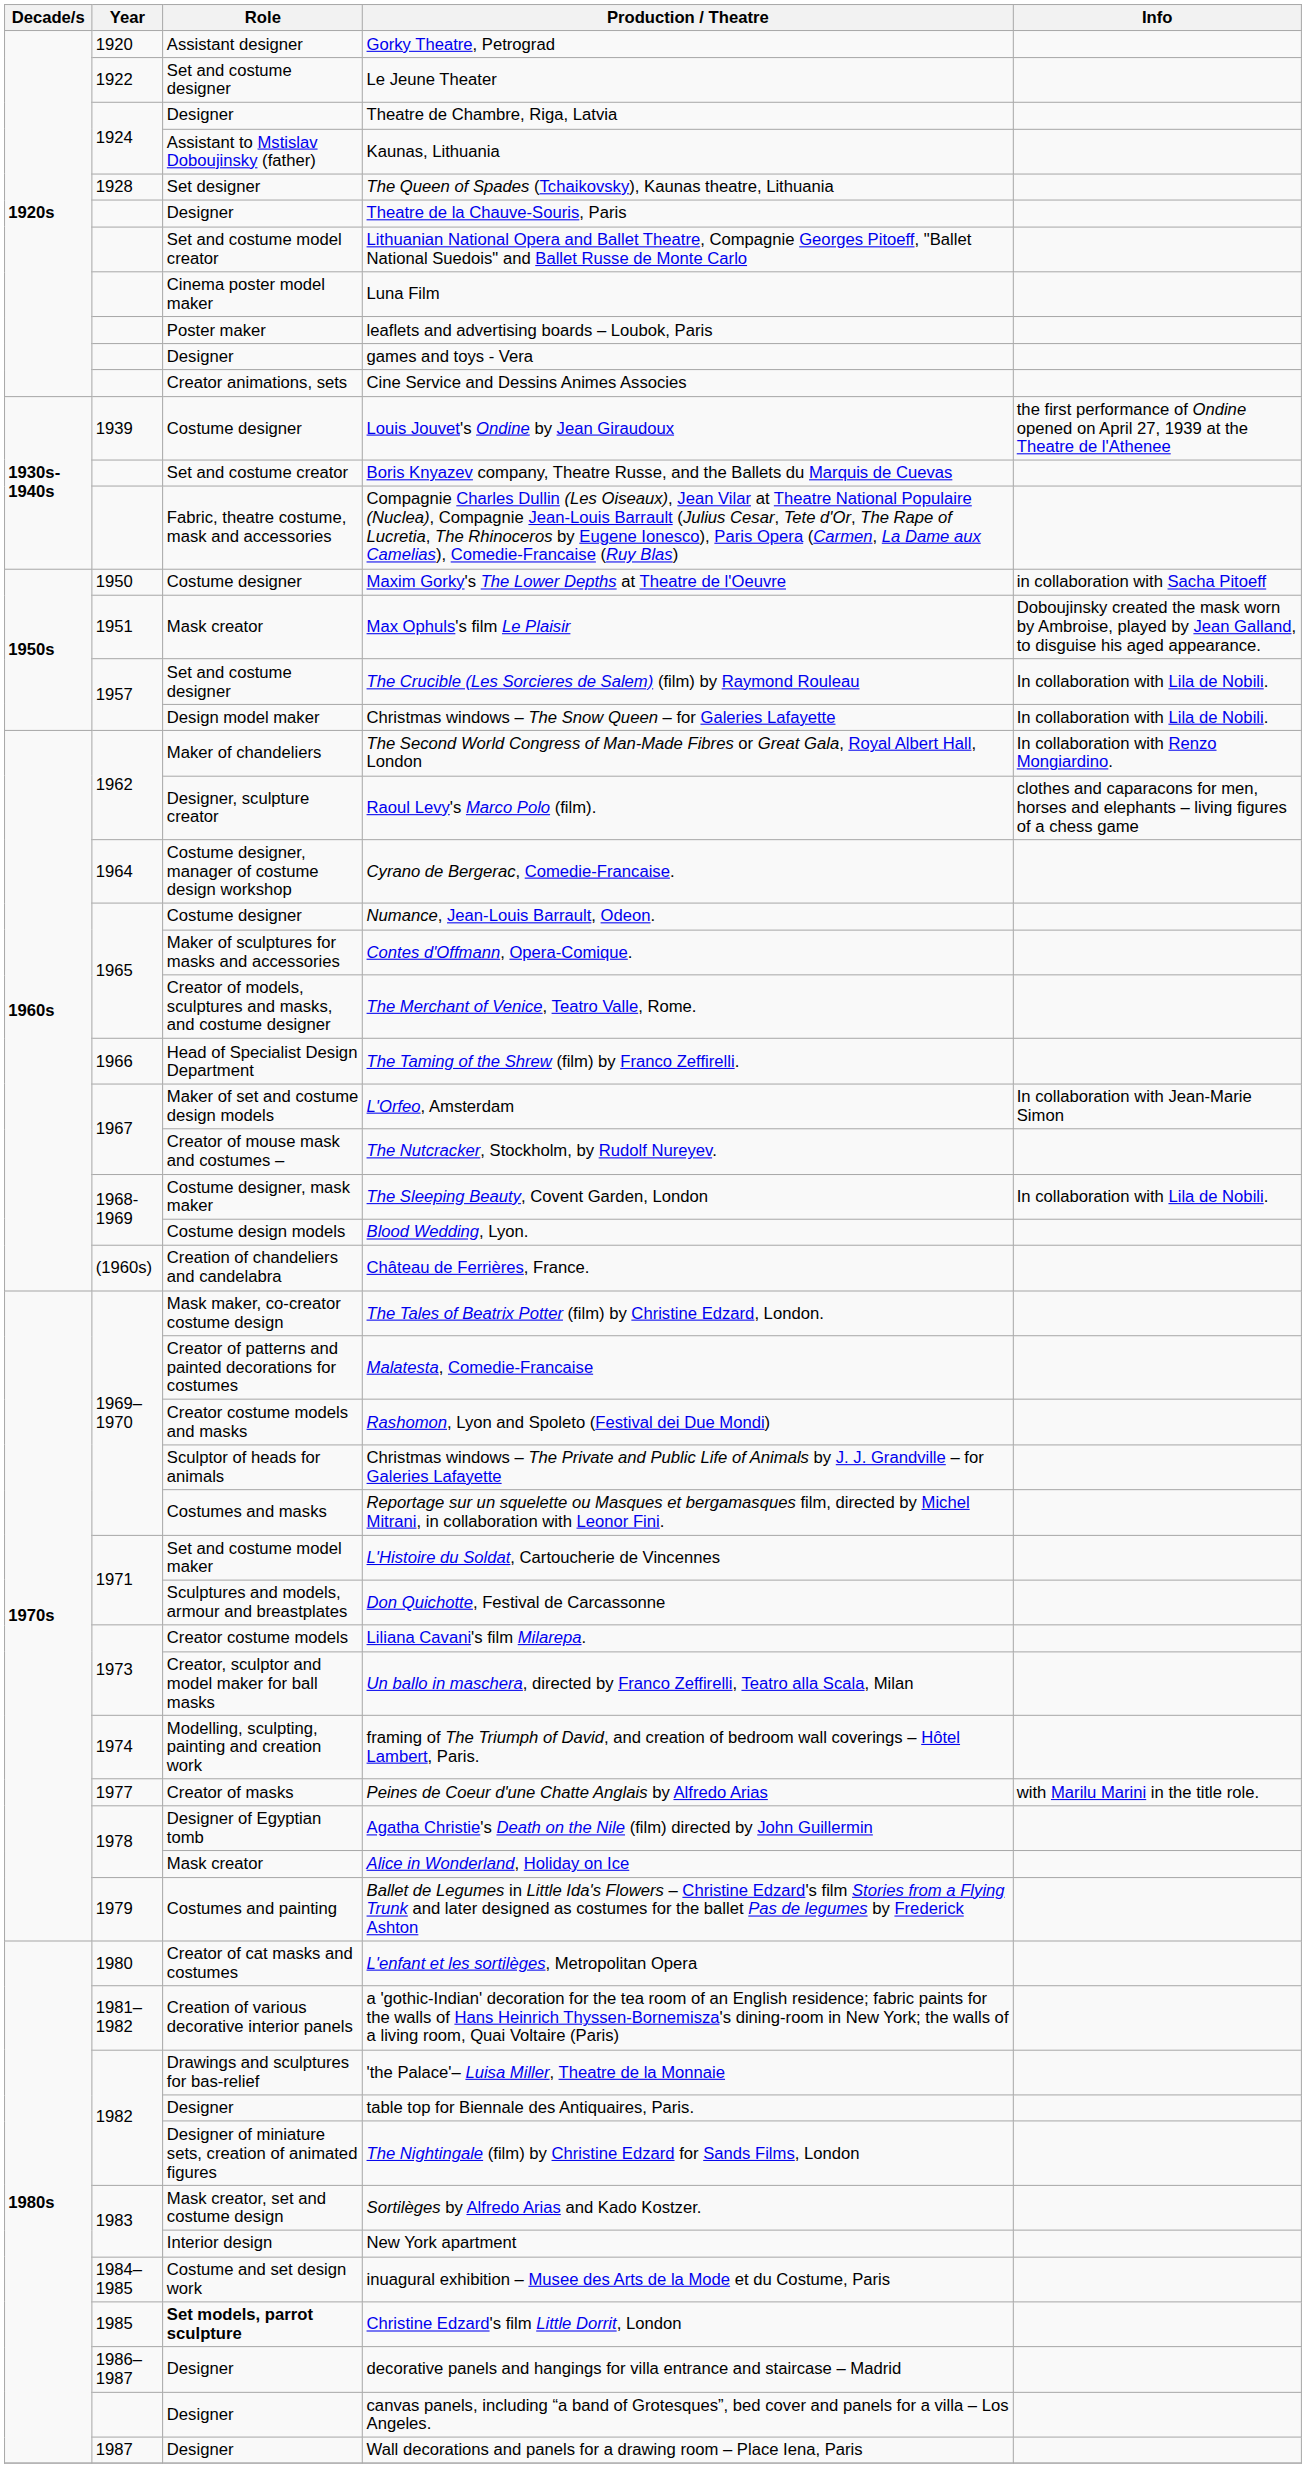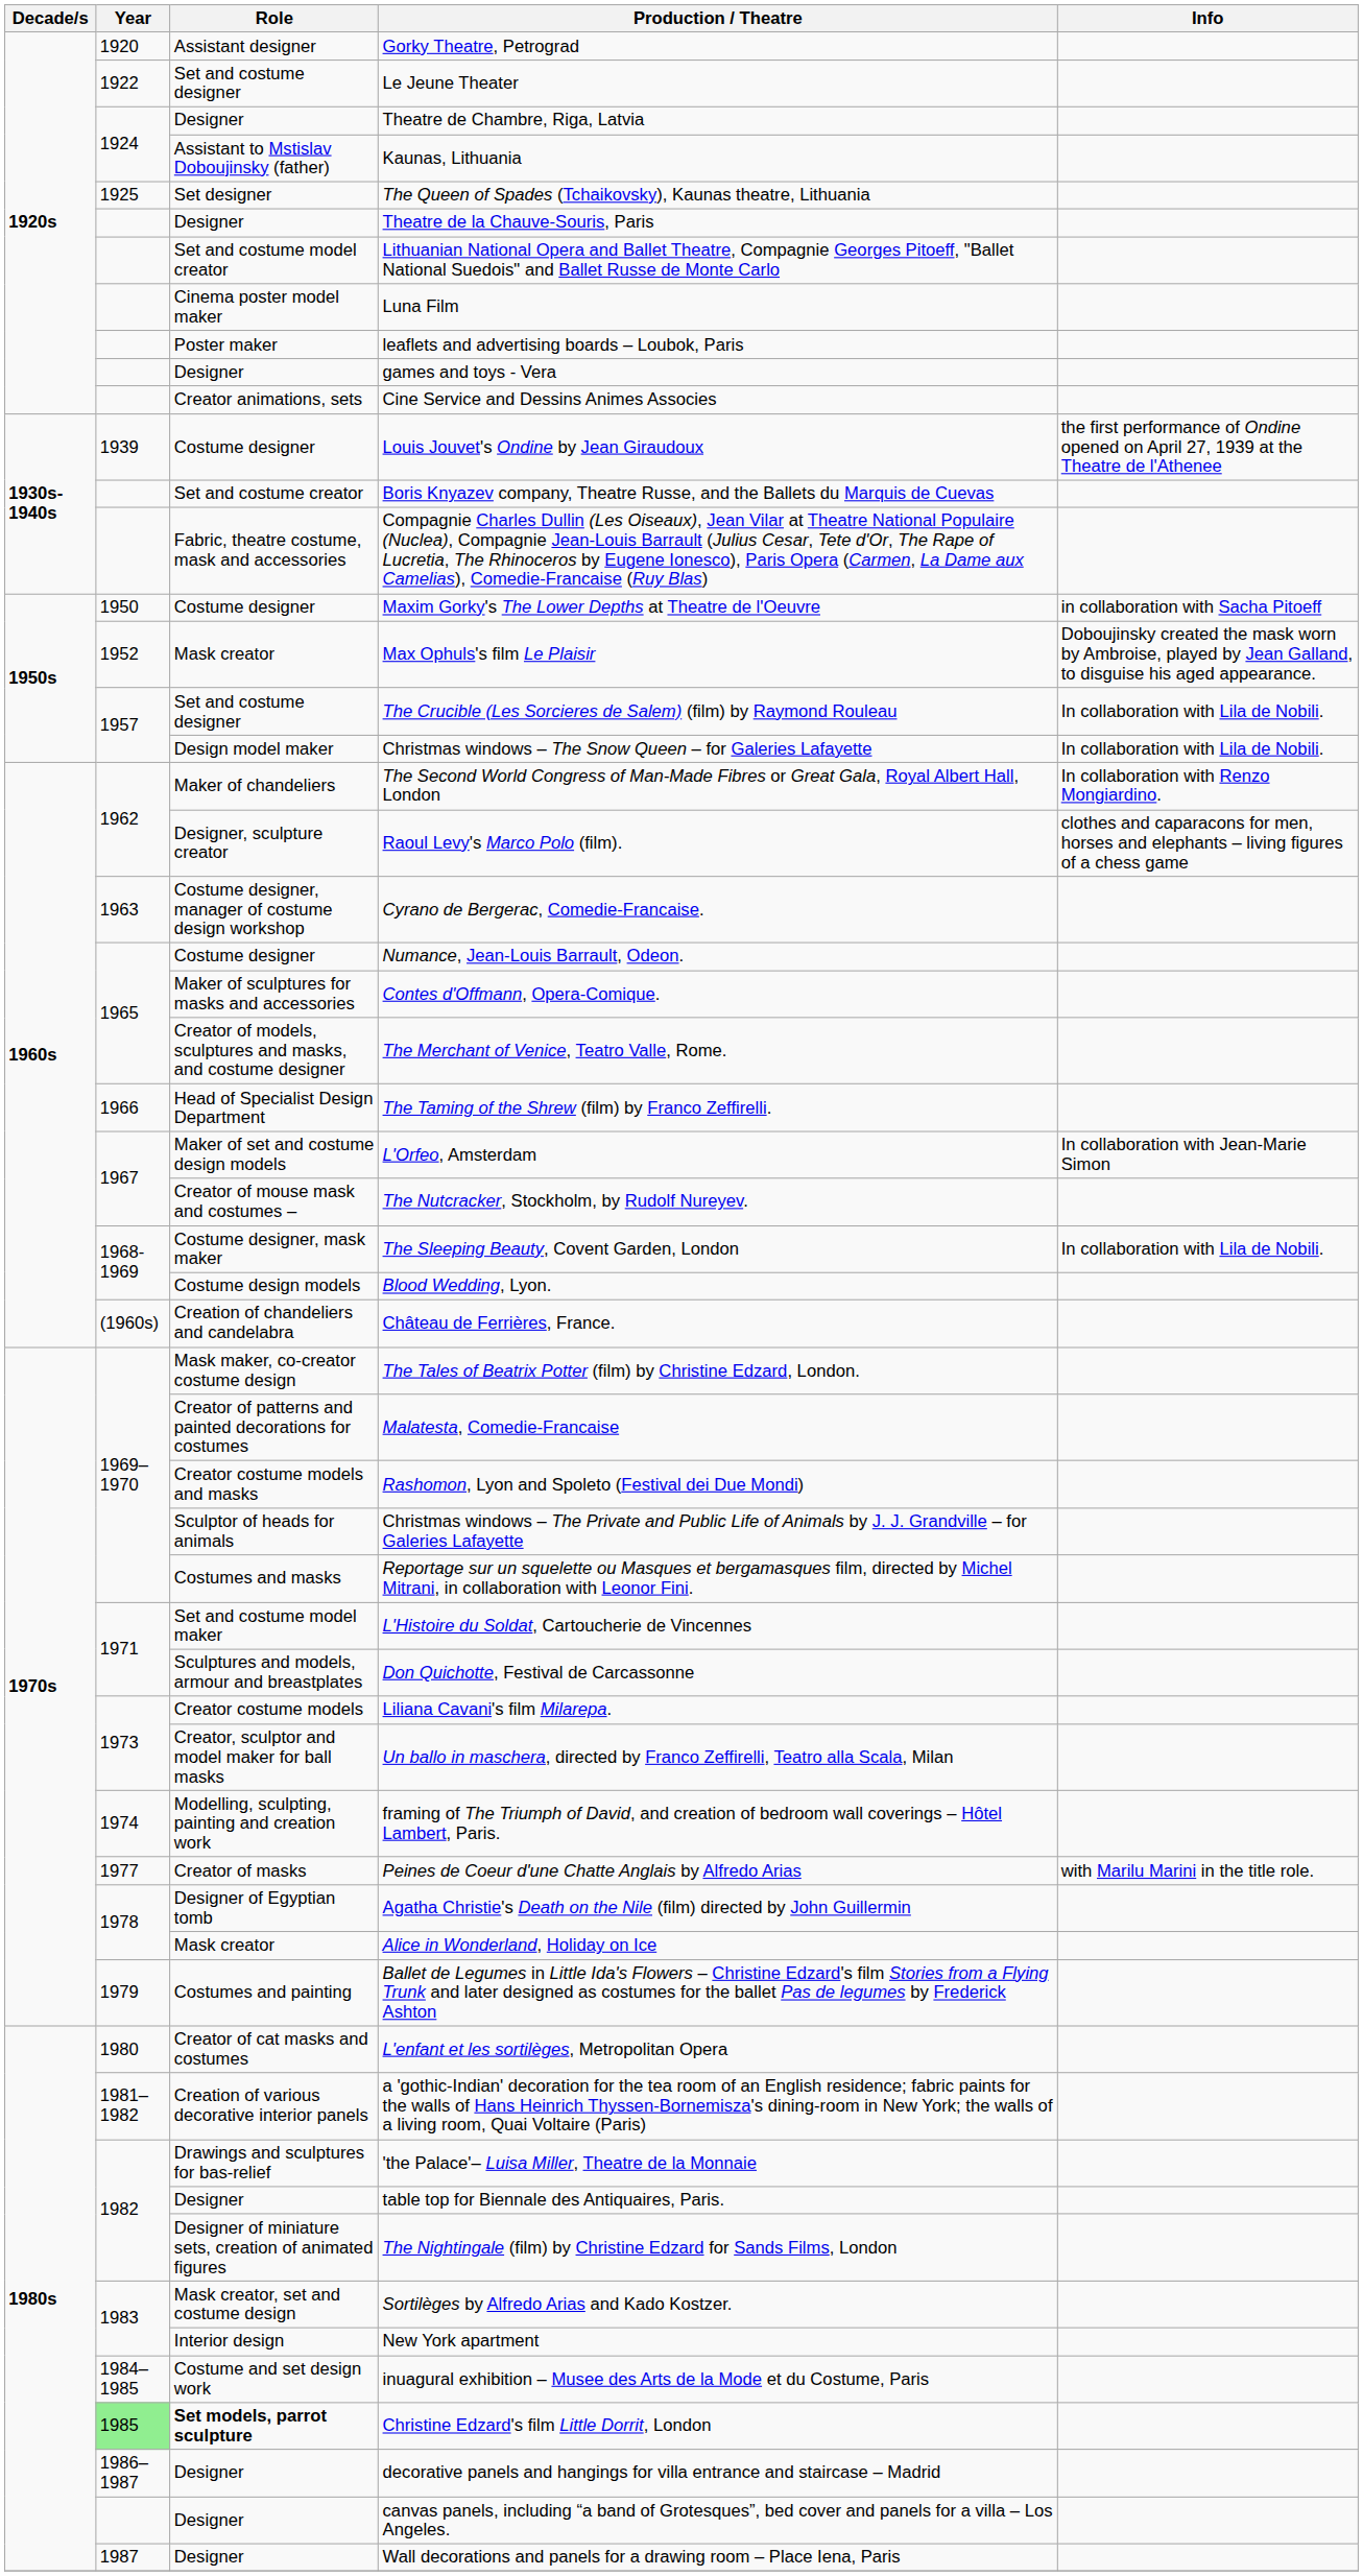 <table class="wikitable">
 <tr>
 <th>Decade/s</th>
 <th>Year</th>
 <th>Role</th>
 <th>Production   / Theatre</th>
 <th>Info</th>
 </tr>
 <tr>
 <td rowspan="11"><strong>1920s</strong></td>
 <td>1920</td>
 <td>Assistant designer</td>
 <td><a href='#'>Gorky Theatre</a>, Petrograd</td>
 <td></td>
 </tr>
 <tr>
 <td>1922</td>
 <td>Set and costume designer</td>
 <td>Le Jeune Theater</td>
 <td></td>
 </tr>
 <tr>
 <td rowspan="2">1924</td>
 <td>Designer</td>
 <td>Theatre de Chambre, Riga, Latvia </td>
 <td></td>
 </tr>
 <tr>
 <td>Assistant to  <a href='#'>Mstislav Doboujinsky</a> (father)</td>
 <td>Kaunas, Lithuania </td>
 <td></td>
 </tr>
 <tr>
-<td>1928</td>
+<td>1925</td>
 <td>Set designer</td>
 <td><em>The Queen of Spades</em> (<a href='#'>Tchaikovsky</a>), Kaunas theatre, Lithuania </td>
 <td></td>
 </tr>
 <tr>
 <td></td>
 <td>Designer</td>
 <td><a href='#'>Theatre de la Chauve-Souris</a>, Paris </td>
 <td></td>
 </tr>
 <tr>
 <td></td>
 <td>Set and costume model creator</td>
 <td><a href='#'>Lithuanian National Opera and Ballet Theatre</a>, Compagnie <a href='#'>Georges Pitoeff</a>, "Ballet National Suedois" and <a href='#'>Ballet Russe de Monte Carlo</a></td>
 <td></td>
 </tr>
 <tr>
 <td></td>
 <td>Cinema poster model maker</td>
 <td>Luna Film</td>
 <td></td>
 </tr>
 <tr>
 <td></td>
 <td>Poster maker</td>
 <td>leaflets and advertising boards – Loubok, Paris</td>
 <td></td>
 </tr>
 <tr>
 <td></td>
 <td>Designer</td>
 <td>games and toys - Vera</td>
 <td></td>
 </tr>
 <tr>
 <td></td>
 <td>Creator animations, sets</td>
 <td>Cine Service and Dessins Animes Associes</td>
 <td></td>
 </tr>
 <tr>
 <td rowspan="3"><strong>1930s-1940s</strong></td>
 <td>1939</td>
 <td>Costume designer</td>
 <td><a href='#'>Louis Jouvet</a>'s <em><a href='#'>Ondine</a></em> by <a href='#'>Jean Giraudoux</a></td>
 <td>the first performance of <em>Ondine</em> opened on April 27, 1939 at the <a href='#'>Theatre de l'Athenee</a></td>
 </tr>
 <tr>
 <td></td>
 <td>Set and costume creator</td>
 <td><a href='#'>Boris Knyazev</a> company, Theatre Russe, and the Ballets du <a href='#'>Marquis de Cuevas</a></td>
 <td></td>
 </tr>
 <tr>
 <td></td>
 <td>Fabric, theatre costume, mask and accessories</td>
 <td>Compagnie <a href='#'>Charles Dullin</a> <em>(Les Oiseaux)</em>, <a href='#'>Jean Vilar</a> at <a href='#'>Theatre National Populaire</a> <em>(Nuclea)</em>, Compagnie <a href='#'>Jean-Louis Barrault</a> (<em>Julius Cesar</em>, <em>Tete d'Or</em>, <em>The Rape of Lucretia</em>, <em>The Rhinoceros</em> by <a href='#'>Eugene Ionesco</a>), <a href='#'>Paris Opera</a> (<em><a href='#'>Carmen</a></em>,  <em><a href='#'>La Dame aux Camelias</a></em>), <a href='#'>Comedie-Francaise</a> (<em><a href='#'>Ruy Blas</a></em>) </td>
 <td></td>
 </tr>
 <tr>
 <td rowspan="4"><strong>1950s</strong></td>
 <td>1950</td>
 <td>Costume designer</td>
 <td><a href='#'>Maxim Gorky</a>'s <em><a href='#'>The Lower Depths</a></em> at <a href='#'>Theatre de l'Oeuvre</a></td>
 <td>in collaboration with <a href='#'>Sacha Pitoeff</a></td>
 </tr>
 <tr>
-<td>1951</td>
+<td>1952</td>
 <td>Mask creator</td>
 <td><a href='#'>Max Ophuls</a>'s film <em><a href='#'>Le Plaisir</a></em></td>
 <td>Doboujinsky created the mask worn by Ambroise, played by <a href='#'>Jean Galland</a>, to disguise his aged appearance.</td>
 </tr>
 <tr>
 <td rowspan="2">1957</td>
 <td>Set and costume designer</td>
 <td><em><a href='#'>The Crucible (Les Sorcieres de Salem)</a></em> (film) by <a href='#'>Raymond Rouleau</a></td>
 <td>In collaboration with <a href='#'>Lila de Nobili</a>.</td>
 </tr>
 <tr>
 <td>Design model maker</td>
 <td>Christmas windows – <em>The Snow Queen</em> – for <a href='#'>Galeries Lafayette</a></td>
 <td>In collaboration with <a href='#'>Lila de Nobili</a>.</td>
 </tr>
 <tr>
 <td rowspan="12"><strong>1960s</strong></td>
 <td rowspan="2">1962</td>
 <td>Maker of chandeliers</td>
 <td><em>The Second World Congress of Man-Made Fibres</em> or <em>Great Gala</em>, <a href='#'>Royal Albert Hall</a>, London</td>
 <td>In collaboration with <a href='#'>Renzo Mongiardino</a>.</td>
 </tr>
 <tr>
 <td>Designer, sculpture creator</td>
 <td><a href='#'>Raoul Levy</a>'s  <em><a href='#'>Marco Polo</a></em> (film).</td>
 <td>clothes and caparacons for men, horses and elephants – living figures of a chess game </td>
 </tr>
 <tr>
-<td>1964</td>
+<td>1963</td>
 <td>Costume designer, manager of costume design workshop</td>
 <td><em>Cyrano de Bergerac</em>, <a href='#'>Comedie-Francaise</a>.</td>
 <td></td>
 </tr>
 <tr>
 <td rowspan="3">1965</td>
 <td>Costume designer</td>
 <td><em>Numance</em>, <a href='#'>Jean-Louis Barrault</a>, <a href='#'>Odeon</a>.</td>
 <td></td>
 </tr>
 <tr>
 <td>Maker of sculptures for masks and accessories</td>
 <td><em><a href='#'>Contes d'Offmann</a></em>, <a href='#'>Opera-Comique</a>.</td>
 <td></td>
 </tr>
 <tr>
 <td>Creator of models, sculptures and masks, and costume designer</td>
 <td><em><a href='#'>The Merchant of Venice</a></em>, <a href='#'>Teatro Valle</a>, Rome.</td>
 <td></td>
 </tr>
 <tr>
 <td>1966</td>
 <td>Head of Specialist Design Department</td>
 <td><em><a href='#'>The Taming of the Shrew</a></em> (film) by <a href='#'>Franco Zeffirelli</a>.</td>
 <td></td>
 </tr>
 <tr>
 <td rowspan="2">1967</td>
 <td>Maker of set and costume design models</td>
 <td><em><a href='#'>L'Orfeo</a></em>, Amsterdam</td>
 <td>In collaboration with Jean-Marie Simon </td>
 </tr>
 <tr>
 <td>Creator of mouse mask and costumes –</td>
 <td><em><a href='#'>The Nutcracker</a></em>, Stockholm, by <a href='#'>Rudolf Nureyev</a>.</td>
 <td></td>
 </tr>
 <tr>
 <td rowspan="2">1968-1969</td>
 <td>Costume designer, mask maker</td>
 <td><em><a href='#'>The Sleeping Beauty</a></em>, Covent Garden, London</td>
 <td>In collaboration with <a href='#'>Lila de Nobili</a>.</td>
 </tr>
 <tr>
 <td>Costume design models</td>
 <td><em><a href='#'>Blood Wedding</a></em>, Lyon.</td>
 <td></td>
 </tr>
 <tr>
 <td>(1960s)</td>
 <td>Creation of chandeliers and candelabra</td>
 <td><a href='#'>Château de Ferrières</a>, France.</td>
 <td></td>
 </tr>
 <tr>
 <td rowspan="14"><strong>1970s</strong></td>
 <td rowspan="5">1969–1970</td>
 <td>Mask maker, co-creator costume design</td>
 <td><em><a href='#'>The Tales of Beatrix Potter</a></em> (film) by <a href='#'>Christine Edzard</a>, London.</td>
 <td></td>
 </tr>
 <tr>
 <td>Creator of patterns and painted decorations for costumes</td>
 <td><em><a href='#'>Malatesta</a></em>, <a href='#'>Comedie-Francaise</a></td>
 <td></td>
 </tr>
 <tr>
 <td>Creator costume models and masks</td>
 <td><em><a href='#'>Rashomon</a></em>, Lyon and Spoleto (<a href='#'>Festival dei Due Mondi</a>)</td>
 <td></td>
 </tr>
 <tr>
 <td>Sculptor of heads for animals</td>
 <td>Christmas windows – <em>The Private and Public Life of Animals</em> by <a href='#'>J. J. Grandville</a> – for <a href='#'>Galeries Lafayette</a></td>
 <td></td>
 </tr>
 <tr>
 <td>Costumes and masks</td>
 <td><em>Reportage sur un squelette ou Masques et bergamasques</em> film, directed by <a href='#'>Michel Mitrani</a>, in collaboration with <a href='#'>Leonor Fini</a>.</td>
 <td></td>
 </tr>
 <tr>
 <td rowspan="2">1971</td>
 <td>Set and costume model maker</td>
 <td><em><a href='#'>L'Histoire du Soldat</a></em>, Cartoucherie de Vincennes</td>
 <td></td>
 </tr>
 <tr>
 <td>Sculptures and models, armour and breastplates</td>
 <td><em><a href='#'>Don Quichotte</a></em>, Festival de Carcassonne</td>
 <td></td>
 </tr>
 <tr>
 <td rowspan="2">1973</td>
 <td>Creator costume models</td>
 <td><a href='#'>Liliana Cavani</a>'s film <em><a href='#'>Milarepa</a></em>.</td>
 <td></td>
 </tr>
 <tr>
 <td>Creator, sculptor and model maker for ball masks</td>
 <td><em><a href='#'>Un ballo in maschera</a></em>, directed by <a href='#'>Franco Zeffirelli</a>, <a href='#'>Teatro alla Scala</a>, Milan</td>
 <td></td>
 </tr>
 <tr>
 <td>1974</td>
 <td>Modelling, sculpting, painting and creation work</td>
 <td>framing of <em>The Triumph of David</em>, and creation of bedroom wall coverings – <a href='#'>Hôtel Lambert</a>, Paris.</td>
 <td></td>
 </tr>
 <tr>
 <td>1977</td>
 <td>Creator of masks</td>
 <td><em>Peines de Coeur d'une Chatte Anglais</em> by <a href='#'>Alfredo Arias</a></td>
 <td>with <a href='#'>Marilu Marini</a> in the title role.</td>
 </tr>
 <tr>
 <td rowspan="2">1978</td>
 <td>Designer of Egyptian tomb</td>
 <td><a href='#'>Agatha Christie</a>'s <em><a href='#'>Death on the Nile</a></em> (film) directed by <a href='#'>John Guillermin</a></td>
 <td></td>
 </tr>
 <tr>
 <td>Mask creator</td>
 <td><em><a href='#'>Alice in Wonderland</a></em>, <a href='#'>Holiday on Ice</a></td>
 <td></td>
 </tr>
 <tr>
 <td>1979</td>
 <td>Costumes and painting</td>
 <td><em>Ballet de Legumes</em> in <em>Little Ida's Flowers</em> – <a href='#'>Christine Edzard</a>'s film <em><a href='#'>Stories from a Flying Trunk</a></em> and later designed as costumes for the ballet <em><a href='#'>Pas de legumes</a></em> by <a href='#'>Frederick Ashton</a></td>
 <td></td>
 </tr>
 <tr>
 <td rowspan="12"><strong>1980s</strong></td>
 <td>1980</td>
 <td>Creator of cat masks and costumes</td>
 <td><em><a href='#'>L'enfant et les sortilèges</a></em>, Metropolitan Opera</td>
 <td></td>
 </tr>
 <tr>
 <td>1981–1982</td>
 <td>Creation of various decorative interior panels</td>
 <td>a 'gothic-Indian' decoration for the tea room of an English residence; fabric paints for the walls of <a href='#'>Hans Heinrich Thyssen-Bornemisza</a>'s dining-room in New York; the walls of a living room, Quai Voltaire (Paris)</td>
 <td></td>
 </tr>
 <tr>
 <td rowspan="3">1982</td>
 <td>Drawings and sculptures for bas-relief</td>
 <td>'the Palace'– <em><a href='#'>Luisa Miller</a></em>, <a href='#'>Theatre de la Monnaie</a></td>
 <td></td>
 </tr>
 <tr>
 <td>Designer</td>
 <td>table top for Biennale des Antiquaires, Paris.</td>
 <td></td>
 </tr>
 <tr>
 <td>Designer of miniature sets, creation of animated figures</td>
 <td><em><a href='#'>The Nightingale</a></em> (film) by <a href='#'>Christine Edzard</a> for <a href='#'>Sands Films</a>, London</td>
 <td></td>
 </tr>
 <tr>
 <td rowspan="2">1983</td>
 <td>Mask creator, set and costume design</td>
 <td><em>Sortilèges</em> by <a href='#'>Alfredo Arias</a> and Kado Kostzer.</td>
 <td></td>
 </tr>
 <tr>
 <td>Interior design</td>
 <td>New York apartment</td>
 <td></td>
 </tr>
 <tr>
 <td>1984–1985</td>
 <td>Costume and set design work</td>
 <td>inuagural exhibition – <a href='#'>Musee des Arts de la Mode</a> et du Costume, Paris</td>
 <td></td>
 </tr>
 <tr>
-<td>1985</td>
+<td style="background: lightgreen;">1985</td>
 <td><strong>Set models, parrot sculpture</strong></td>
 <td><a href='#'>Christine Edzard</a>'s film  <em><a href='#'>Little Dorrit</a></em>, London</td>
 <td></td>
 </tr>
 <tr>
 <td>1986–1987</td>
 <td>Designer</td>
 <td>decorative panels and hangings for villa entrance and staircase – Madrid</td>
 <td></td>
 </tr>
 <tr>
 <td></td>
 <td>Designer</td>
 <td>canvas panels, including “a band of Grotesques”, bed cover and panels for a villa – Los Angeles.</td>
 <td></td>
 </tr>
 <tr>
 <td>1987</td>
 <td>Designer</td>
 <td>Wall decorations and panels for a drawing room – Place Iena, Paris</td>
 <td></td>
 </tr>
 <tr>
 </tr>
 </table>
